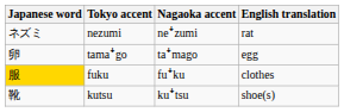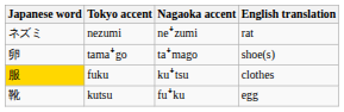 <table class="wikitable">
 <tr>
 <th>Japanese word</th>
 <th>Tokyo accent</th>
 <th>Nagaoka accent</th>
 <th>English translation</th>
 </tr>
 <tr>
 <td>ネズミ</td>
 <td>nezumi</td>
 <td>neꜜzumi</td>
 <td>rat</td>
 </tr>
 <tr>
 <td>卵</td>
 <td>tamaꜜgo</td>
 <td>taꜜmago</td>
-<td>egg</td>
+<td>shoe(s)</td>
 </tr>
 <tr>
 <td style="background: gold;">服</td>
 <td>fuku</td>
-<td>fuꜜku</td>
+<td>kuꜜtsu</td>
 <td>clothes</td>
 </tr>
 <tr>
 <td>靴</td>
 <td>kutsu</td>
-<td>kuꜜtsu</td>
-<td>shoe(s)</td>
+<td>fuꜜku</td>
+<td>egg</td>
 </tr>
 </table>
